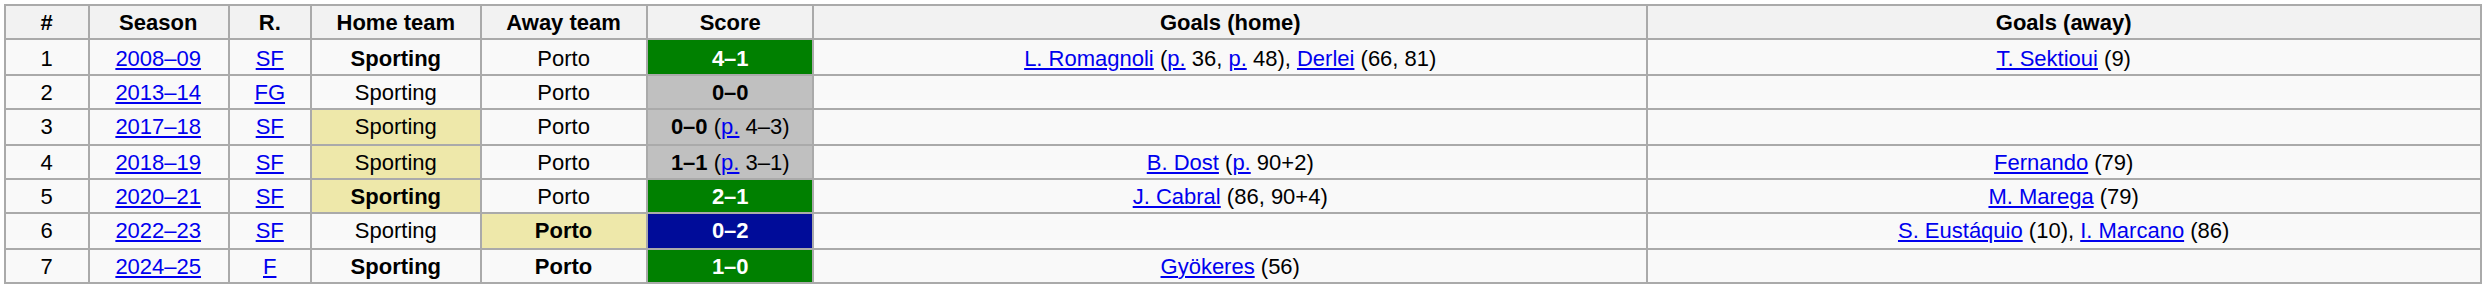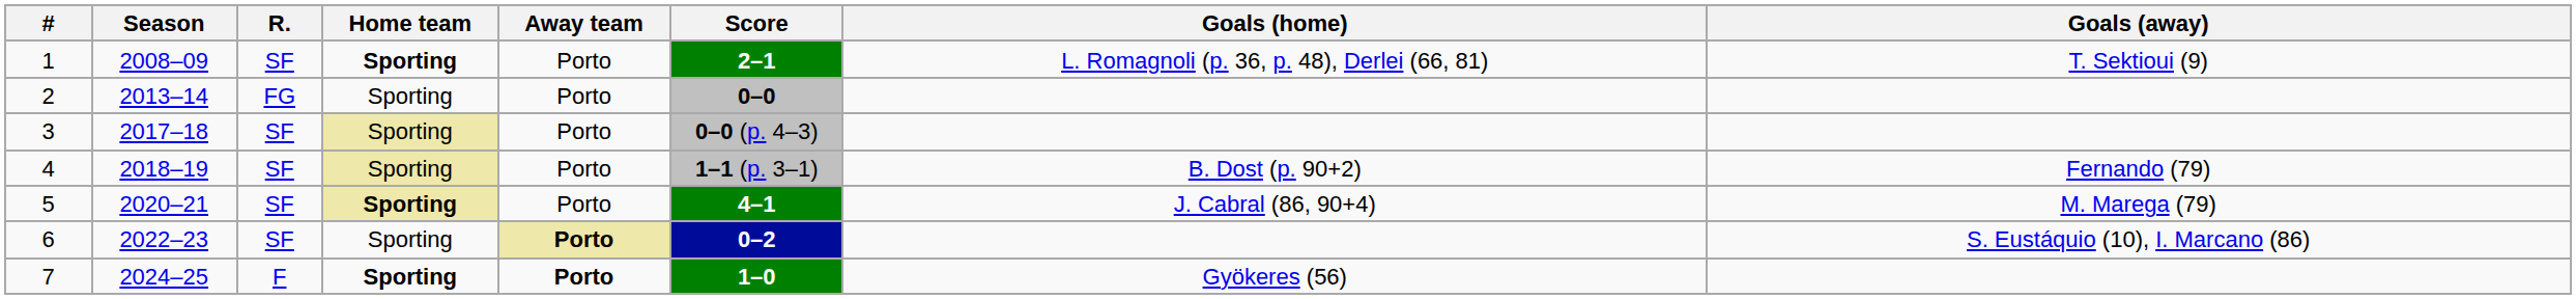 <table class="wikitable" style="width:98%; margin:0 left; font-size: 11px">
 <tr>
 <th width=2%>#</th>
 <th class="unsortable" width=3%>Season</th>
 <th width=2%>R.</th>
 <th width=4%>Home team</th>
 <th width=4%>Away team</th>
 <th width=4%>Score</th>
 <th width=20%>Goals (home)</th>
 <th width=20%>Goals (away)</th>
 </tr>
 <tr style="text-align:center;">
 <td>1</td>
 <td><a href='#'>2008–09</a></td>
 <td><a href='#'>SF</a></td>
 <td><strong>Sporting</strong></td>
 <td>Porto</td>
-<td style="color:white; background:green"><strong>4–1</strong></td>
+<td style="color:white; background:green"><strong>2–1</strong></td>
 <td><a href='#'>L. Romagnoli</a> (<a href='#'>p.</a> 36, <a href='#'>p.</a> 48), <a href='#'>Derlei</a> (66, 81)</td>
 <td><a href='#'>T. Sektioui</a> (9)</td>
 </tr>
 <tr style="text-align:center;">
 <td>2</td>
 <td><a href='#'>2013–14</a></td>
 <td><a href='#'>FG</a></td>
 <td>Sporting</td>
 <td>Porto</td>
 <td style="color:black; background:silver"><strong>0–0</strong></td>
 <td></td>
 <td></td>
 </tr>
 <tr style="text-align:center;">
 <td>3</td>
 <td><a href='#'>2017–18</a></td>
 <td><a href='#'>SF</a></td>
 <td bgcolor="#EEE8AA">Sporting</td>
 <td>Porto</td>
 <td style="color:black; background:silver"><strong>0–0</strong> (<a href='#'><span>p.</span></a> 4–3)</td>
 <td></td>
 <td></td>
 </tr>
 <tr style="text-align:center;">
 <td>4</td>
 <td><a href='#'>2018–19</a></td>
 <td><a href='#'>SF</a></td>
 <td bgcolor="#EEE8AA">Sporting</td>
 <td>Porto</td>
 <td style="color:black; background:silver"><strong>1–1</strong> (<a href='#'><span>p.</span></a> 3–1)</td>
 <td><a href='#'>B. Dost</a> (<a href='#'>p.</a> 90+2)</td>
 <td><a href='#'>Fernando</a> (79)</td>
 </tr>
 <tr style="text-align:center;">
 <td>5</td>
 <td><a href='#'>2020–21</a></td>
 <td><a href='#'>SF</a></td>
 <td bgcolor="#EEE8AA"><strong>Sporting</strong></td>
 <td>Porto</td>
-<td style="color:white; background:green"><strong>2–1</strong></td>
+<td style="color:white; background:green"><strong>4–1</strong></td>
 <td><a href='#'>J. Cabral</a> (86, 90+4)</td>
 <td><a href='#'>M. Marega</a> (79)</td>
 </tr>
 <tr style="text-align:center;">
 <td>6</td>
 <td><a href='#'>2022–23</a></td>
 <td><a href='#'>SF</a></td>
 <td>Sporting</td>
 <td bgcolor="#EEE8AA"><strong>Porto</strong></td>
 <td style="color:white; background:#000C99"><strong>0–2</strong></td>
 <td></td>
 <td><a href='#'>S. Eustáquio</a> (10), <a href='#'>I. Marcano</a> (86)</td>
 </tr>
 <tr style="text-align:center;">
 <td>7</td>
 <td><a href='#'>2024–25</a></td>
 <td><a href='#'>F</a></td>
 <td><strong>Sporting</strong></td>
 <td><strong>Porto</strong></td>
 <td style="color:white; background:green"><strong>1–0</strong></td>
 <td><a href='#'>Gyökeres</a> (56)</td>
 <td></td>
 </tr>
 </table>
